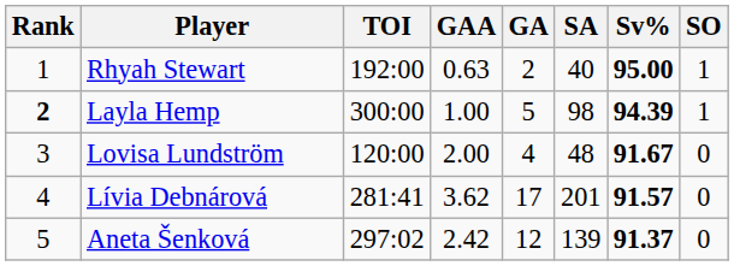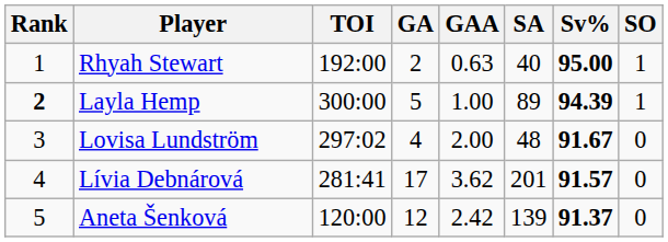 <table class="wikitable sortable" style="text-align:center;">
 <tr>
 <th width=30>Rank</th>
 <th width=150>Player</th>
 <th width=20>TOI</th>
+<th width=20>GA</th>
 <th width=20>GAA</th>
-<th width=20>GA</th>
 <th width=20>SA</th>
 <th width=20>Sv%</th>
 <th width=20>SO</th>
 </tr>
 <tr>
 <td>1</td>
 <td align=left> <a href='#'>Rhyah Stewart</a></td>
 <td>192:00</td>
+<td>2</td>
 <td>0.63</td>
-<td>2</td>
 <td>40</td>
 <td><strong>95.00</strong></td>
 <td>1</td>
 </tr>
 <tr>
 <td><strong>2</strong></td>
 <td align=left> <a href='#'>Layla Hemp</a></td>
 <td>300:00</td>
+<td>5</td>
 <td>1.00</td>
-<td>5</td>
-<td>98</td>
+<td>89</td>
 <td><strong>94.39</strong></td>
 <td>1</td>
 </tr>
 <tr>
 <td>3</td>
 <td align=left> <a href='#'>Lovisa Lundström</a></td>
-<td>120:00</td>
+<td>297:02</td>
+<td>4</td>
 <td>2.00</td>
-<td>4</td>
 <td>48</td>
 <td><strong>91.67</strong></td>
 <td>0</td>
 </tr>
 <tr>
 <td>4</td>
 <td align=left> <a href='#'>Lívia Debnárová</a></td>
 <td>281:41</td>
+<td>17</td>
 <td>3.62</td>
-<td>17</td>
 <td>201</td>
 <td><strong>91.57</strong></td>
 <td>0</td>
 </tr>
 <tr>
 <td>5</td>
 <td align=left> <a href='#'>Aneta Šenková</a></td>
-<td>297:02</td>
+<td>120:00</td>
+<td>12</td>
 <td>2.42</td>
-<td>12</td>
 <td>139</td>
 <td><strong>91.37</strong></td>
 <td>0</td>
 </tr>
 </table>
